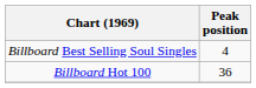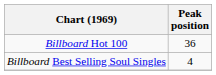 <table class="wikitable" style="text-align:center;">
 <tr>
 <th>Chart (1969)</th>
 <th>Peak<br>position</th>
 </tr>
 <tr>
+<td scope="row"><a href='#'><em>Billboard</em> Hot 100</a></td>
+<td>36</td>
+</tr>
+<tr>
 <td scope="row"><em>Billboard</em> <a href='#'>Best Selling Soul Singles</a></td>
 <td>4</td>
 </tr>
 <tr>
-<td scope="row"><a href='#'><em>Billboard</em> Hot 100</a></td>
-<td>36</td>
-</tr>
-<tr>
 </tr>
 </table>
